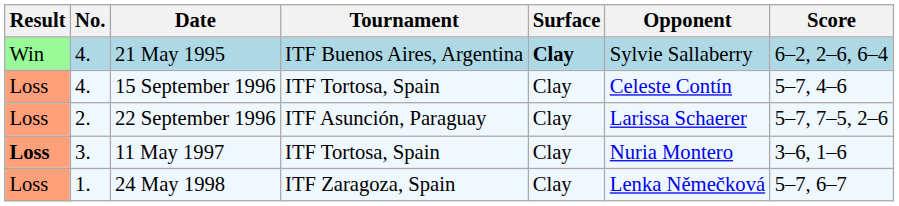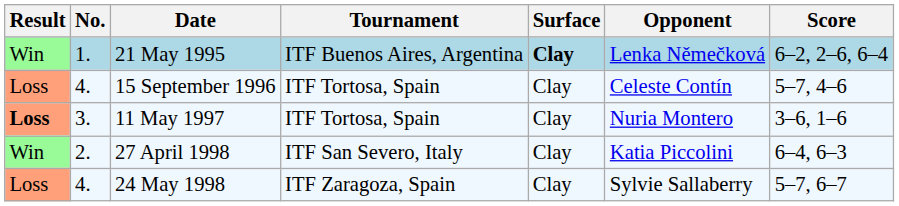 <table class="sortable wikitable">
 <tr>
 <th>Result</th>
 <th>No.</th>
 <th>Date</th>
 <th>Tournament</th>
 <th>Surface</th>
 <th>Opponent</th>
 <th>Score</th>
 </tr>
 <tr style="background:lightblue;">
 <td style="background:#98fb98;">Win</td>
-<td>4.</td>
+<td>1.</td>
 <td>21 May 1995</td>
 <td>ITF Buenos Aires, Argentina</td>
 <td><strong>Clay</strong></td>
-<td> Sylvie Sallaberry</td>
+<td> <a href='#'>Lenka Němečková</a></td>
 <td>6–2, 2–6, 6–4</td>
 </tr>
 <tr style="background:#f0f8ff;">
 <td style="background:#ffa07a;">Loss</td>
 <td>4.</td>
 <td>15 September 1996</td>
 <td>ITF Tortosa, Spain</td>
 <td>Clay</td>
 <td> <a href='#'>Celeste Contín</a></td>
 <td>5–7, 4–6</td>
 </tr>
 <tr style="background:#f0f8ff;">
-<td style="background:#ffa07a;">Loss</td>
-<td>2.</td>
-<td>22 September 1996</td>
-<td>ITF Asunción, Paraguay</td>
-<td>Clay</td>
-<td> <a href='#'>Larissa Schaerer</a></td>
-<td>5–7, 7–5, 2–6</td>
-</tr>
-<tr style="background:#f0f8ff;">
 <td style="background:#ffa07a;"><strong>Loss</strong></td>
 <td>3.</td>
 <td>11 May 1997</td>
 <td>ITF Tortosa, Spain</td>
 <td>Clay</td>
 <td> <a href='#'>Nuria Montero</a></td>
 <td>3–6, 1–6</td>
 </tr>
 <tr style="background:#f0f8ff;">
+<td style="background:#98fb98;">Win</td>
+<td>2.</td>
+<td>27 April 1998</td>
+<td>ITF San Severo, Italy</td>
+<td>Clay</td>
+<td> <a href='#'>Katia Piccolini</a></td>
+<td>6–4, 6–3</td>
+</tr>
+<tr style="background:#f0f8ff;">
 <td style="background:#ffa07a;">Loss</td>
-<td>1.</td>
+<td>4.</td>
 <td>24 May 1998</td>
 <td>ITF Zaragoza, Spain</td>
 <td>Clay</td>
-<td> <a href='#'>Lenka Němečková</a></td>
+<td> Sylvie Sallaberry</td>
 <td>5–7, 6–7</td>
 </tr>
 </table>
